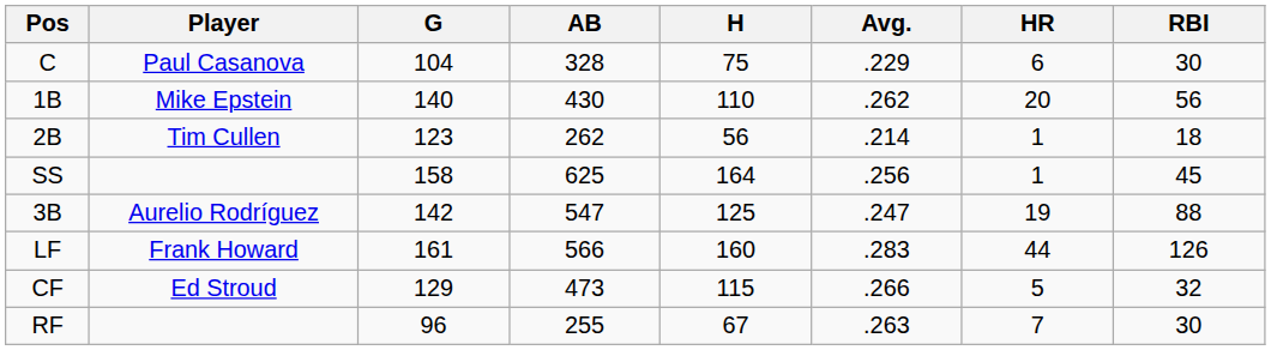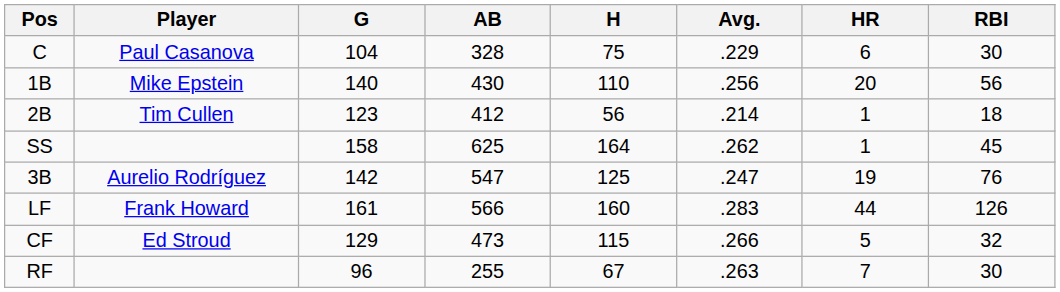 <table class="wikitable sortable">
 <tr>
 <th bgcolor="#DDDDFF" width="5%">Pos</th>
 <th bgcolor="#DDDDFF" width="16%">Player</th>
 <th bgcolor="#DDDDFF" width="9%">G</th>
 <th bgcolor="#DDDDFF" width="9%">AB</th>
 <th bgcolor="#DDDDFF" width="9%">H</th>
 <th bgcolor="#DDDDFF" width="9%">Avg.</th>
 <th bgcolor="#DDDDFF" width="9%">HR</th>
 <th bgcolor="#DDDDFF" width="9%">RBI</th>
 </tr>
 <tr align="center">
 <td>C</td>
 <td><a href='#'>Paul Casanova</a></td>
 <td>104</td>
 <td>328</td>
 <td>75</td>
 <td>.229</td>
 <td>6</td>
 <td>30</td>
 </tr>
 <tr align=center>
 <td>1B</td>
 <td><a href='#'>Mike Epstein</a></td>
 <td>140</td>
 <td>430</td>
 <td>110</td>
-<td>.262</td>
+<td>.256</td>
 <td>20</td>
 <td>56</td>
 </tr>
 <tr align=center>
 <td>2B</td>
 <td><a href='#'>Tim Cullen</a></td>
 <td>123</td>
-<td>262</td>
+<td>412</td>
 <td>56</td>
 <td>.214</td>
 <td>1</td>
 <td>18</td>
 </tr>
 <tr align=center>
 <td>SS</td>
 <td></td>
 <td>158</td>
 <td>625</td>
 <td>164</td>
-<td>.256</td>
+<td>.262</td>
 <td>1</td>
 <td>45</td>
 </tr>
 <tr align="center">
 <td>3B</td>
 <td><a href='#'>Aurelio Rodríguez</a></td>
 <td>142</td>
 <td>547</td>
 <td>125</td>
 <td>.247</td>
 <td>19</td>
-<td>88</td>
+<td>76</td>
 </tr>
 <tr align=center>
 <td>LF</td>
 <td><a href='#'>Frank Howard</a></td>
 <td>161</td>
 <td>566</td>
 <td>160</td>
 <td>.283</td>
 <td>44</td>
 <td>126</td>
 </tr>
 <tr align=center>
 <td>CF</td>
 <td><a href='#'>Ed Stroud</a></td>
 <td>129</td>
 <td>473</td>
 <td>115</td>
 <td>.266</td>
 <td>5</td>
 <td>32</td>
 </tr>
 <tr align=center>
 <td>RF</td>
 <td></td>
 <td>96</td>
 <td>255</td>
 <td>67</td>
 <td>.263</td>
 <td>7</td>
 <td>30</td>
 </tr>
 </table>
